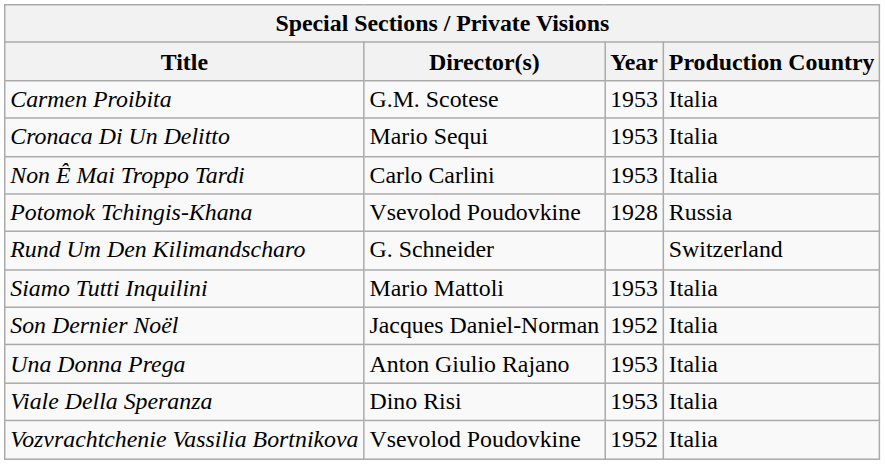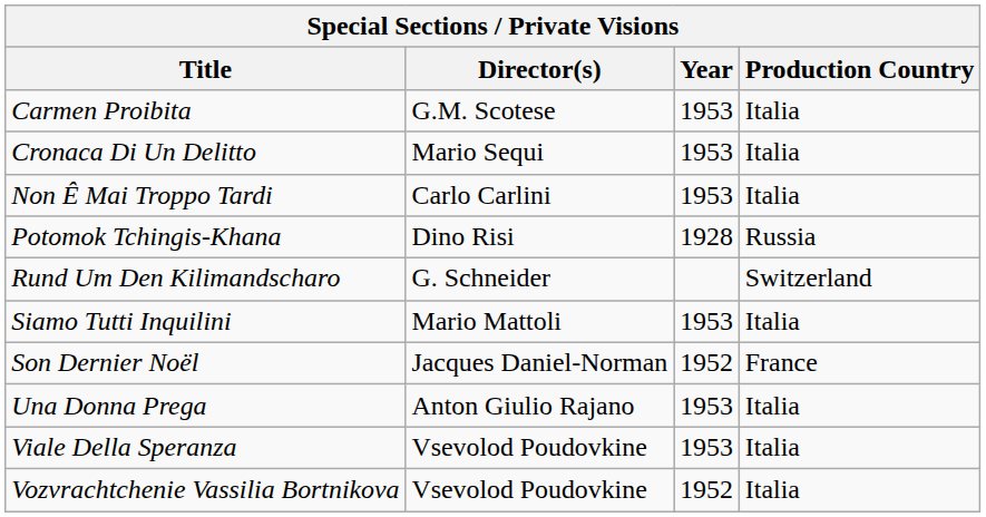 <table class="wikitable">
 <tr>
 <th colspan="4">Special Sections / Private Visions</th>
 </tr>
 <tr>
 <th>Title</th>
 <th>Director(s)</th>
 <th>Year</th>
 <th>Production Country</th>
 </tr>
 <tr>
 <td><em>Carmen Proibita</em></td>
 <td>G.M. Scotese</td>
 <td>1953</td>
 <td>Italia</td>
 </tr>
 <tr>
 <td><em>Cronaca Di Un Delitto</em></td>
 <td>Mario Sequi</td>
 <td>1953</td>
 <td>Italia</td>
 </tr>
 <tr>
 <td><em>Non Ê Mai Troppo Tardi</em></td>
 <td>Carlo Carlini</td>
 <td>1953</td>
 <td>Italia</td>
 </tr>
 <tr>
 <td><em>Potomok Tchingis-Khana</em></td>
-<td>Vsevolod Poudovkine</td>
+<td>Dino Risi</td>
 <td>1928</td>
 <td>Russia</td>
 </tr>
 <tr>
 <td><em>Rund Um Den Kilimandscharo</em></td>
 <td>G. Schneider</td>
 <td></td>
 <td>Switzerland</td>
 </tr>
 <tr>
 <td><em>Siamo Tutti Inquilini</em></td>
 <td>Mario Mattoli</td>
 <td>1953</td>
 <td>Italia</td>
 </tr>
 <tr>
 <td><em>Son Dernier Noël</em></td>
 <td>Jacques Daniel-Norman</td>
 <td>1952</td>
-<td>Italia</td>
+<td>France</td>
 </tr>
 <tr>
 <td><em>Una Donna Prega</em></td>
 <td>Anton Giulio Rajano</td>
 <td>1953</td>
 <td>Italia</td>
 </tr>
 <tr>
 <td><em>Viale Della Speranza</em></td>
-<td>Dino Risi</td>
+<td>Vsevolod Poudovkine</td>
 <td>1953</td>
 <td>Italia</td>
 </tr>
 <tr>
 <td><em>Vozvrachtchenie Vassilia Bortnikova</em></td>
 <td>Vsevolod Poudovkine</td>
 <td>1952</td>
 <td>Italia</td>
 </tr>
 </table>
